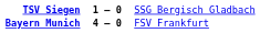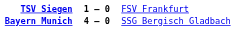 <table width=100% cellspacing=1>
 <tr>
 <th width=25%></th>
 <th width=10%></th>
 <th width=25%></th>
 <th></th>
 </tr>
 <tr style=font-size:90%>
 <td align=right><strong><a href='#'>TSV Siegen</a></strong></td>
 <td align=center><strong>1 – 0</strong></td>
-<td><a href='#'>SSG Bergisch Gladbach</a></td>
+<td><a href='#'>FSV Frankfurt</a></td>
 </tr>
 <tr style=font-size:90%>
 <td align=right><strong><a href='#'>Bayern Munich</a></strong></td>
 <td align=center><strong>4 – 0</strong></td>
-<td><a href='#'>FSV Frankfurt</a></td>
+<td><a href='#'>SSG Bergisch Gladbach</a></td>
 </tr>
 </table>
